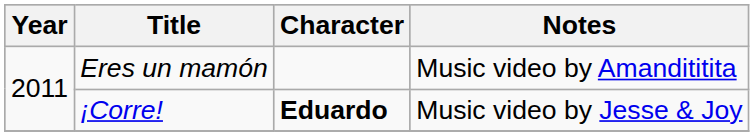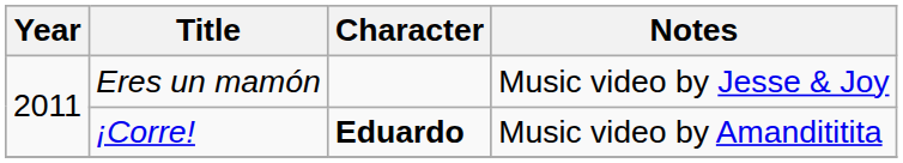 <table class="wikitable">
 <tr>
 <th>Year</th>
 <th>Title</th>
 <th>Character</th>
 <th>Notes</th>
 </tr>
 <tr>
 <td rowspan=2>2011</td>
 <td><em>Eres un mamón</em></td>
 <td></td>
-<td>Music video by <a href='#'>Amandititita</a></td>
+<td>Music video by <a href='#'>Jesse & Joy</a></td>
 </tr>
 <tr>
 <td><em><a href='#'>¡Corre!</a></em></td>
 <td><strong>Eduardo</strong></td>
-<td>Music video by <a href='#'>Jesse & Joy</a></td>
+<td>Music video by <a href='#'>Amandititita</a></td>
 </tr>
 <tr>
 </tr>
 </table>
